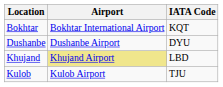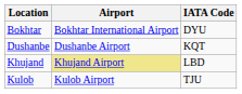 <table class="wikitable">
 <tr>
 <th>Location</th>
 <th>Airport</th>
 <th>IATA Code</th>
 </tr>
 <tr>
 <td><a href='#'>Bokhtar</a></td>
 <td><a href='#'>Bokhtar International Airport</a></td>
-<td>KQT</td>
+<td>DYU</td>
 </tr>
 <tr>
 <td><a href='#'>Dushanbe</a></td>
 <td><a href='#'>Dushanbe Airport</a></td>
-<td>DYU</td>
+<td>KQT</td>
 </tr>
 <tr>
 <td><a href='#'>Khujand</a></td>
 <td style="background: khaki;"><a href='#'>Khujand Airport</a></td>
 <td>LBD</td>
 </tr>
 <tr>
 <td><a href='#'>Kulob</a></td>
 <td><a href='#'>Kulob Airport</a></td>
 <td>TJU</td>
 </tr>
 </table>
